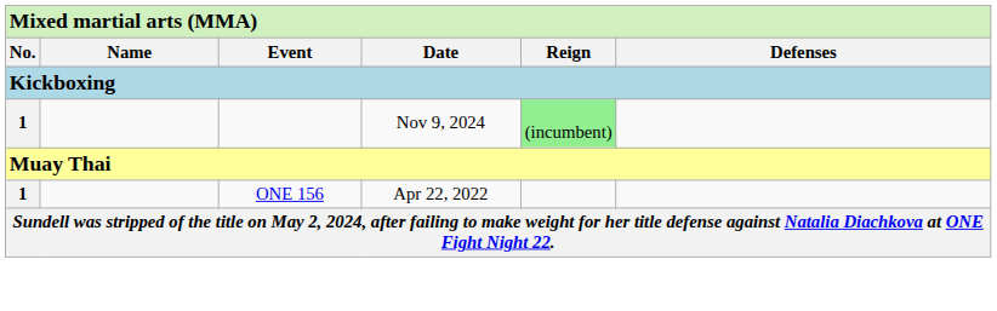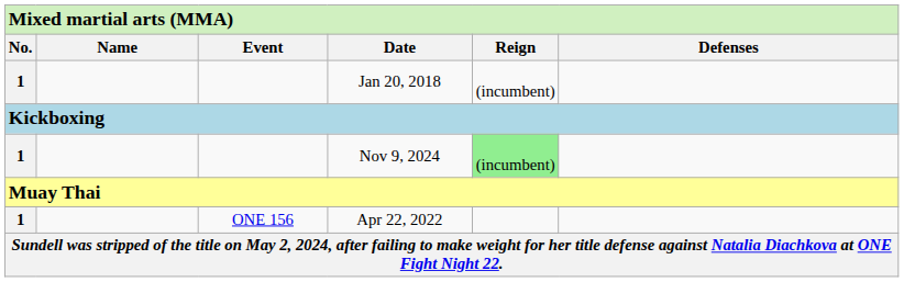 <table class="wikitable" width=100%>
 <tr>
 <td align=left colspan="6" bgcolor="#D0F0C0"><big><strong>Mixed martial arts (MMA)</strong></big></td>
 </tr>
 <tr>
 <th width=1%>No.</th>
 <th width=19%>Name</th>
 <th width=15%>Event</th>
 <th width=17%>Date</th>
 <th width=8%>Reign</th>
 <th width=40%>Defenses</th>
+</tr>
+<tr>
+<th>1</th>
+<td><br></td>
+<td align=center><br></td>
+<td align=center>Jan 20, 2018</td>
+<td align=center><br>(incumbent)<br></td>
+<td><br></td>
 </tr>
 <tr>
 <td align=left colspan="6" bgcolor="#ADD8E6"><big><strong>Kickboxing</strong></big></td>
 </tr>
 <tr>
 <th>1</th>
 <td><br></td>
 <td align=center><br></td>
 <td align=center>Nov 9, 2024</td>
 <td align=center style="background: lightgreen;"><br>(incumbent)<br></td>
 <td></td>
 </tr>
 <tr>
 <td align=left colspan="6" bgcolor="#FFFF99"><big><strong>Muay Thai</strong></big></td>
 </tr>
 <tr>
 <th>1</th>
 <td><br></td>
 <td align=center><a href='#'>ONE 156</a><br></td>
 <td align=center>Apr 22, 2022</td>
 <td align=center></td>
 <td><br></td>
 </tr>
 <tr>
 <th colspan=6 align=center><em>Sundell was stripped of the title on May 2, 2024, after failing to make weight for her title defense against <a href='#'>Natalia Diachkova</a> at <a href='#'>ONE Fight Night 22</a>.</em></th>
 </tr>
 </table>
